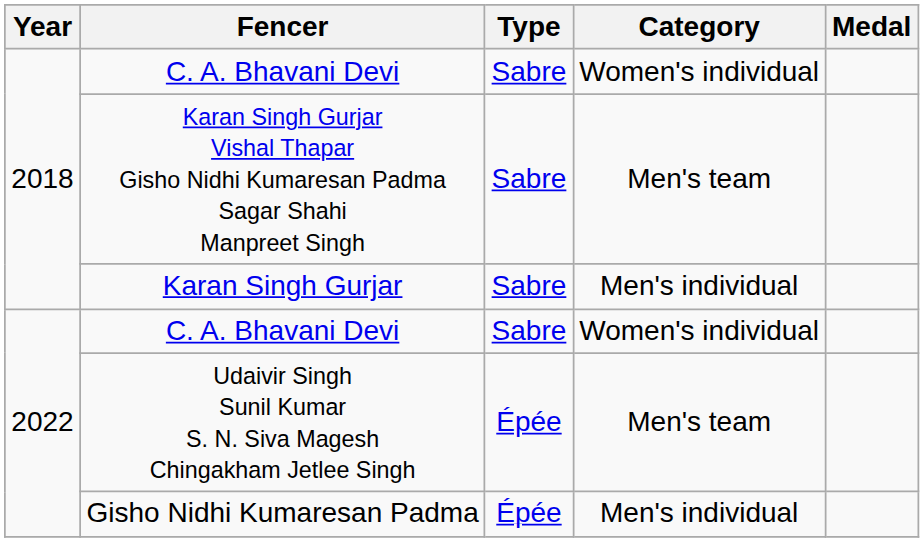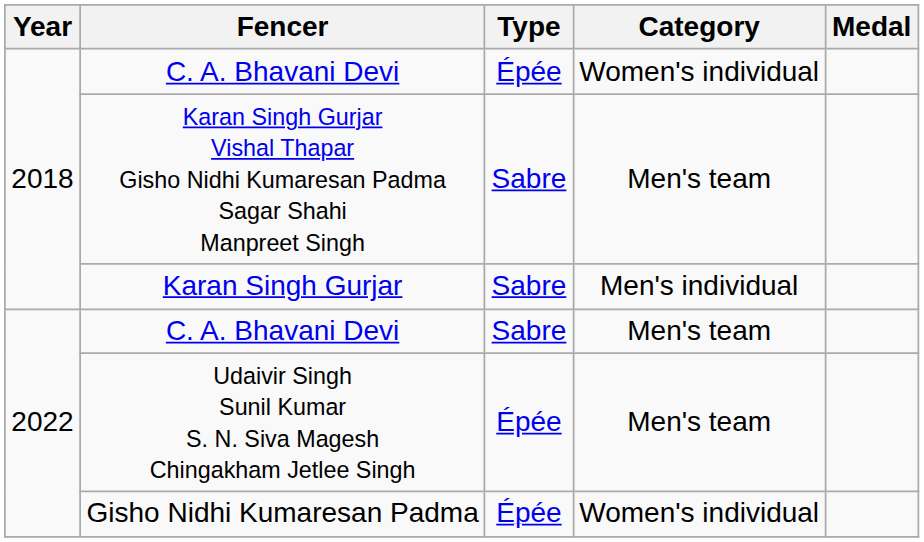 <table class="wikitable sortable" style="text-align:center">
 <tr>
 <th>Year</th>
 <th>Fencer</th>
 <th>Type</th>
 <th>Category</th>
 <th>Medal</th>
 </tr>
 <tr>
 <td rowspan=3>2018</td>
 <td><a href='#'>C. A. Bhavani Devi</a></td>
-<td><a href='#'>Sabre</a></td>
+<td><a href='#'>Épée</a></td>
 <td>Women's individual</td>
 <td></td>
 </tr>
 <tr>
 <td><small><a href='#'>Karan Singh Gurjar</a><br><a href='#'>Vishal Thapar</a><br>Gisho Nidhi Kumaresan Padma<br>Sagar Shahi<br>Manpreet Singh</small></td>
 <td><a href='#'>Sabre</a></td>
 <td>Men's team</td>
 <td></td>
 </tr>
 <tr>
 <td><a href='#'>Karan Singh Gurjar</a></td>
 <td><a href='#'>Sabre</a></td>
 <td>Men's individual</td>
 <td></td>
 </tr>
 <tr>
 <td rowspan=3>2022</td>
 <td><a href='#'>C. A. Bhavani Devi</a></td>
 <td><a href='#'>Sabre</a></td>
-<td>Women's individual</td>
+<td>Men's team</td>
 <td></td>
 </tr>
 <tr>
 <td><small>Udaivir Singh<br>Sunil Kumar<br>S. N. Siva Magesh<br>Chingakham Jetlee Singh</small></td>
 <td><a href='#'>Épée</a></td>
 <td>Men's team</td>
 <td></td>
 </tr>
 <tr>
 <td>Gisho Nidhi Kumaresan Padma</td>
 <td><a href='#'>Épée</a></td>
-<td>Men's individual</td>
+<td>Women's individual</td>
 <td></td>
 </tr>
 </table>
